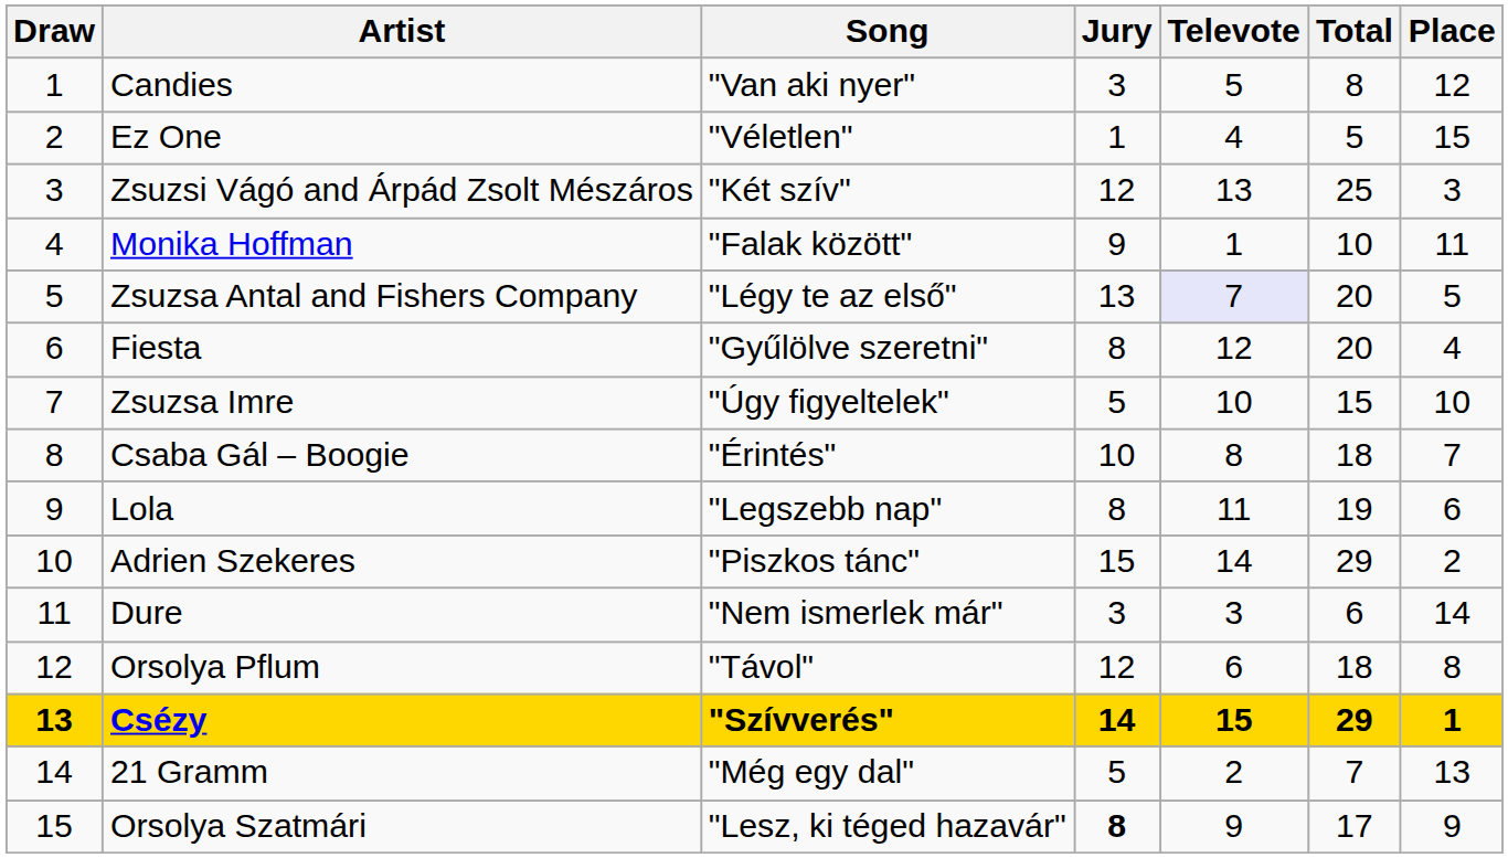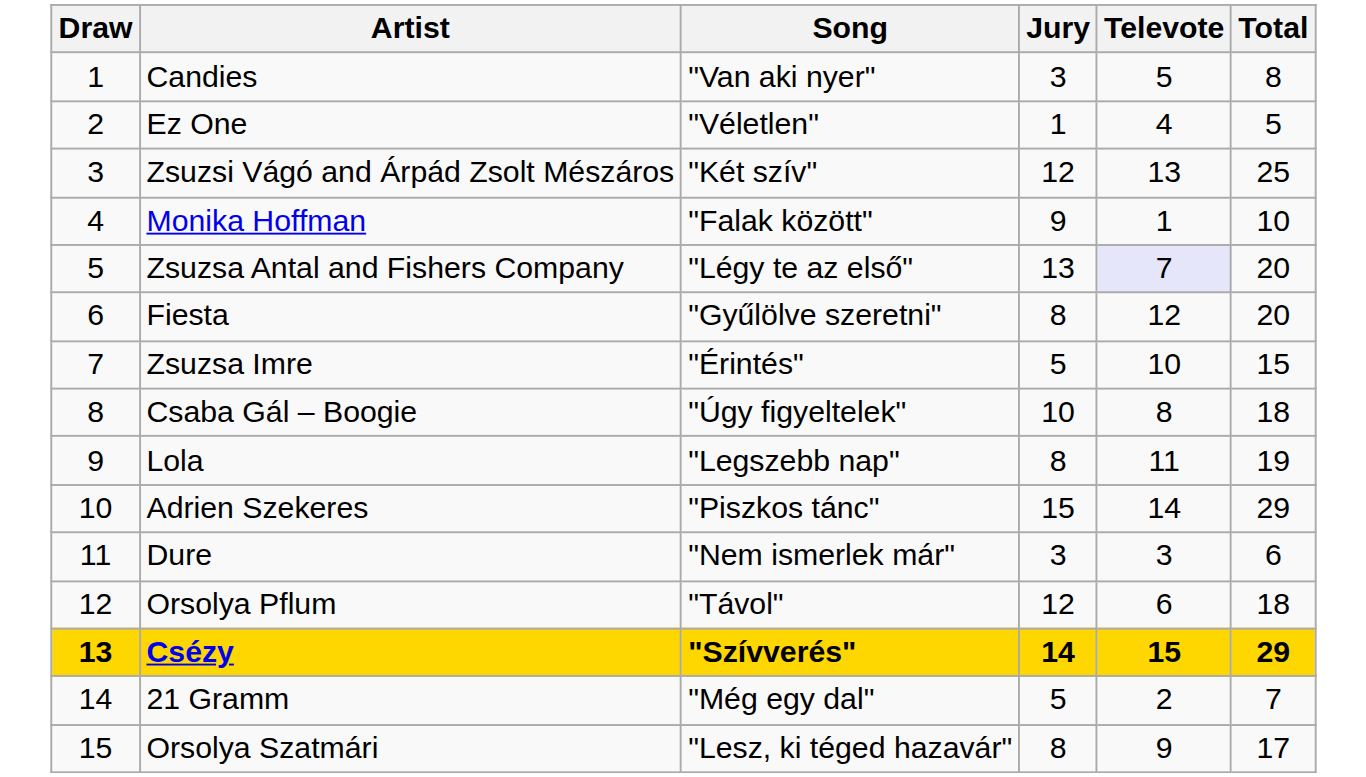 <table class="sortable wikitable" style="margin: 1em auto 1em auto; text-align:center">
 <tr>
 <th>Draw</th>
 <th>Artist</th>
 <th>Song</th>
 <th>Jury</th>
 <th>Televote</th>
 <th>Total</th>
-<th>Place</th>
 </tr>
 <tr>
 <td>1</td>
 <td align="left">Candies</td>
 <td align="left">"Van aki nyer"</td>
 <td>3</td>
 <td>5</td>
 <td>8</td>
-<td>12</td>
 </tr>
 <tr>
 <td>2</td>
 <td align="left">Ez One</td>
 <td align="left">"Véletlen"</td>
 <td>1</td>
 <td>4</td>
 <td>5</td>
-<td>15</td>
 </tr>
 <tr>
 <td>3</td>
 <td align="left">Zsuzsi Vágó and Árpád Zsolt Mészáros</td>
 <td align="left">"Két szív"</td>
 <td>12</td>
 <td>13</td>
 <td>25</td>
-<td>3</td>
 </tr>
 <tr>
 <td>4</td>
 <td align="left"><a href='#'>Monika Hoffman</a></td>
 <td align="left">"Falak között"</td>
 <td>9</td>
 <td>1</td>
 <td>10</td>
-<td>11</td>
 </tr>
 <tr>
 <td>5</td>
 <td align="left">Zsuzsa Antal and Fishers Company</td>
 <td align="left">"Légy te az első"</td>
 <td>13</td>
 <td style="background: lavender;">7</td>
 <td>20</td>
-<td>5</td>
 </tr>
 <tr>
 <td>6</td>
 <td align="left">Fiesta</td>
 <td align="left">"Gyűlölve szeretni"</td>
 <td>8</td>
 <td>12</td>
 <td>20</td>
-<td>4</td>
 </tr>
 <tr>
 <td>7</td>
 <td align="left">Zsuzsa Imre</td>
-<td align="left">"Úgy figyeltelek"</td>
+<td align="left">"Érintés"</td>
 <td>5</td>
 <td>10</td>
 <td>15</td>
-<td>10</td>
 </tr>
 <tr>
 <td>8</td>
 <td align="left">Csaba Gál – Boogie</td>
-<td align="left">"Érintés"</td>
+<td align="left">"Úgy figyeltelek"</td>
 <td>10</td>
 <td>8</td>
 <td>18</td>
-<td>7</td>
 </tr>
 <tr>
 <td>9</td>
 <td align="left">Lola</td>
 <td align="left">"Legszebb nap"</td>
 <td>8</td>
 <td>11</td>
 <td>19</td>
-<td>6</td>
 </tr>
 <tr>
 <td>10</td>
 <td align="left">Adrien Szekeres</td>
 <td align="left">"Piszkos tánc"</td>
 <td>15</td>
 <td>14</td>
 <td>29</td>
-<td>2</td>
 </tr>
 <tr>
 <td>11</td>
 <td align="left">Dure</td>
 <td align="left">"Nem ismerlek már"</td>
 <td>3</td>
 <td>3</td>
 <td>6</td>
-<td>14</td>
 </tr>
 <tr>
 <td>12</td>
 <td align="left">Orsolya Pflum</td>
 <td align="left">"Távol"</td>
 <td>12</td>
 <td>6</td>
 <td>18</td>
-<td>8</td>
 </tr>
 <tr style="font-weight:bold; background:gold;">
 <td>13</td>
 <td align="left"><a href='#'>Csézy</a></td>
 <td align="left">"Szívverés"</td>
 <td>14</td>
 <td>15</td>
 <td>29</td>
-<td>1</td>
 </tr>
 <tr>
 <td>14</td>
 <td align="left">21 Gramm</td>
 <td align="left">"Még egy dal"</td>
 <td>5</td>
 <td>2</td>
 <td>7</td>
-<td>13</td>
 </tr>
 <tr>
 <td>15</td>
 <td align="left">Orsolya Szatmári</td>
 <td align="left">"Lesz, ki téged hazavár"</td>
-<td><strong>8</strong></td>
+<td>8</td>
 <td>9</td>
 <td>17</td>
-<td>9</td>
 </tr>
 </table>
